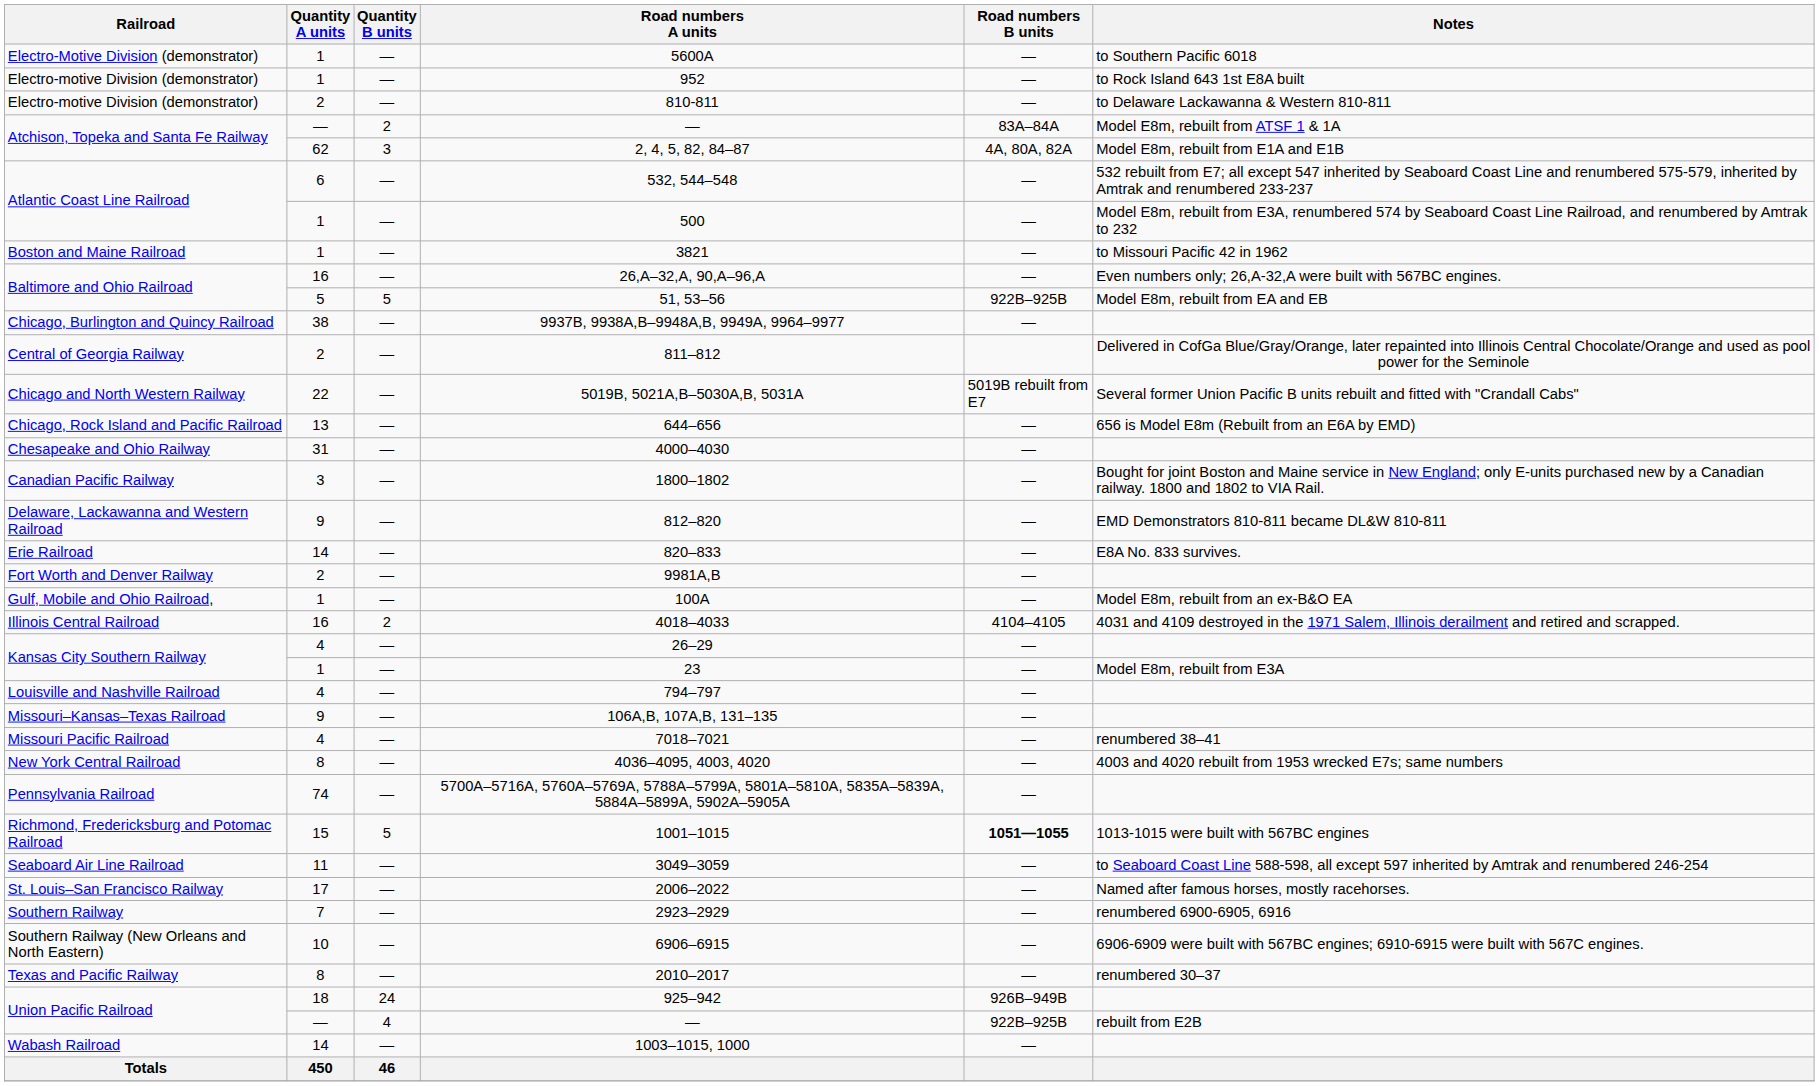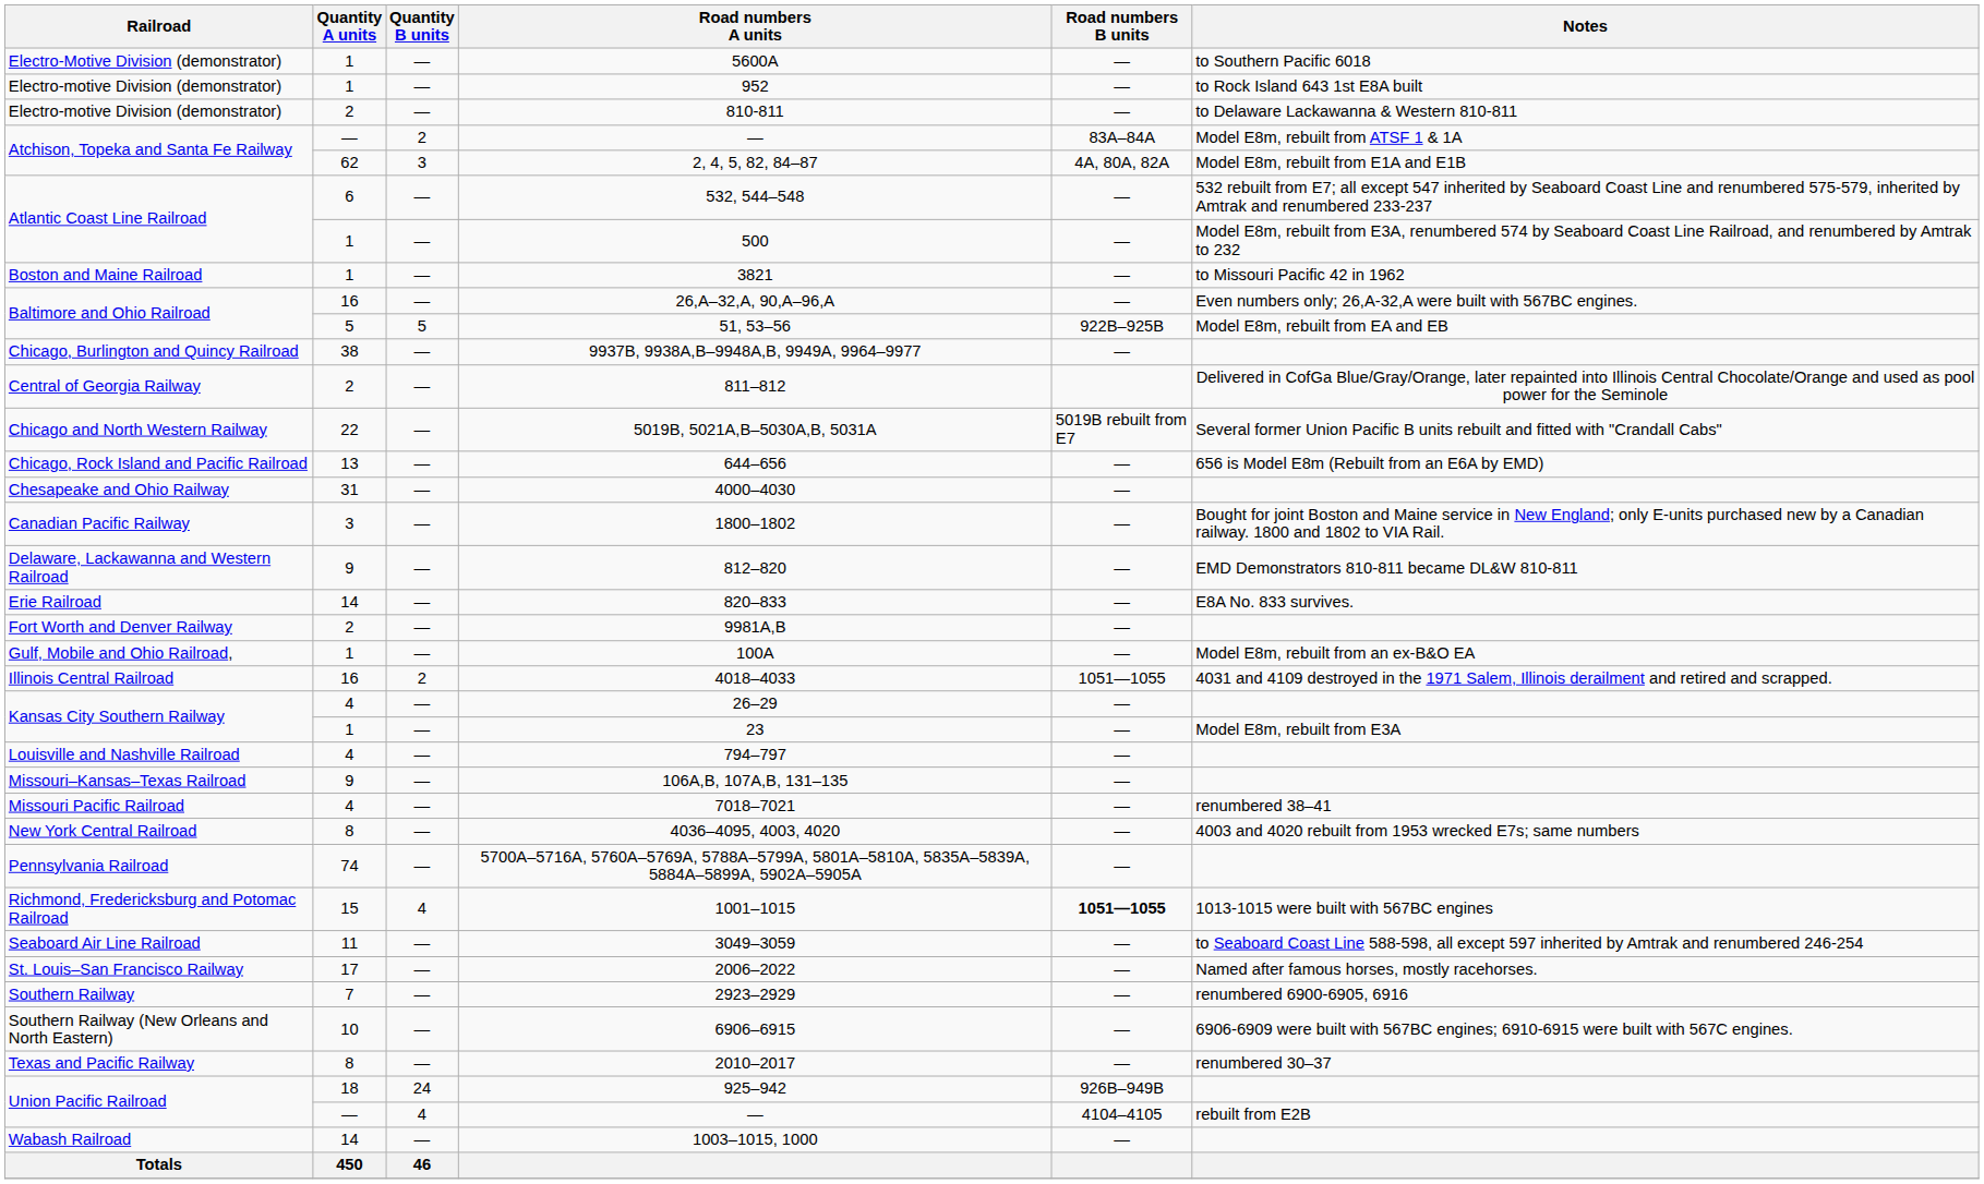 <table class="wikitable">
 <tr>
 <th>Railroad</th>
 <th>Quantity<br><a href='#'>A units</a></th>
 <th>Quantity<br><a href='#'>B units</a></th>
 <th>Road numbers<br>A units</th>
 <th>Road numbers<br>B units</th>
 <th>Notes</th>
 </tr>
 <tr>
 <td><a href='#'>Electro-Motive Division</a> (demonstrator)</td>
 <td style="text-align:center;">1</td>
 <td style="text-align:center;">—</td>
 <td style="text-align:center;">5600A</td>
 <td style="text-align:center;">—</td>
 <td>to Southern Pacific 6018</td>
 </tr>
 <tr>
 <td>Electro-motive Division (demonstrator)</td>
 <td style="text-align:center;">1</td>
 <td style="text-align:center;">—</td>
 <td style="text-align:center;">952</td>
 <td style="text-align:center;">—</td>
 <td>to Rock Island 643 1st E8A built</td>
 </tr>
 <tr>
 <td>Electro-motive Division (demonstrator)</td>
 <td style="text-align:center;">2</td>
 <td style="text-align:center;">—</td>
 <td style="text-align:center;">810-811</td>
 <td style="text-align:center;">—</td>
 <td>to Delaware Lackawanna & Western 810-811</td>
 </tr>
 <tr>
 <td rowspan=2><a href='#'>Atchison, Topeka and Santa Fe Railway</a></td>
 <td style="text-align:center;">—</td>
 <td style="text-align:center;">2</td>
 <td style="text-align:center;">—</td>
 <td style="text-align:center;">83A–84A</td>
 <td>Model E8m, rebuilt from <a href='#'>ATSF 1</a> & 1A</td>
 </tr>
 <tr>
 <td style="text-align:center;">62</td>
 <td style="text-align:center;">3</td>
 <td style="text-align:center;">2, 4, 5, 82, 84–87</td>
 <td style="text-align:center;">4A, 80A, 82A</td>
 <td>Model E8m, rebuilt from E1A and E1B</td>
 </tr>
 <tr>
 <td rowspan=2><a href='#'>Atlantic Coast Line Railroad</a></td>
 <td style="text-align:center;">6</td>
 <td style="text-align:center;">—</td>
 <td style="text-align:center;">532, 544–548</td>
 <td style="text-align:center;">—</td>
 <td>532 rebuilt from E7; all except 547 inherited by Seaboard Coast Line and renumbered 575-579, inherited by Amtrak and renumbered 233-237</td>
 </tr>
 <tr>
 <td style="text-align:center;">1</td>
 <td style="text-align:center;">—</td>
 <td style="text-align:center;">500</td>
 <td style="text-align:center;">—</td>
 <td>Model E8m, rebuilt from E3A, renumbered 574 by Seaboard Coast Line Railroad, and renumbered by Amtrak to 232</td>
 </tr>
 <tr>
 <td><a href='#'>Boston and Maine Railroad</a></td>
 <td style="text-align:center;">1</td>
 <td style="text-align:center;">—</td>
 <td style="text-align:center;">3821</td>
 <td style="text-align:center;">—</td>
 <td>to Missouri Pacific 42 in 1962</td>
 </tr>
 <tr>
 <td rowspan=2><a href='#'>Baltimore and Ohio Railroad</a></td>
 <td style="text-align:center;">16</td>
 <td style="text-align:center;">—</td>
 <td style="text-align:center;">26,A–32,A, 90,A–96,A</td>
 <td style="text-align:center;">—</td>
 <td>Even numbers only; 26,A-32,A were built with 567BC engines.</td>
 </tr>
 <tr>
 <td style="text-align:center;">5</td>
 <td style="text-align:center;">5</td>
 <td style="text-align:center;">51, 53–56</td>
 <td style="text-align:center;">922B–925B</td>
 <td>Model E8m, rebuilt from EA and EB</td>
 </tr>
 <tr>
 <td><a href='#'>Chicago, Burlington and Quincy Railroad</a></td>
 <td style="text-align:center;">38</td>
 <td style="text-align:center;">—</td>
 <td style="text-align:center;">9937B, 9938A,B–9948A,B, 9949A, 9964–9977</td>
 <td style="text-align:center;">—</td>
 <td></td>
 </tr>
 <tr>
 <td><a href='#'>Central of Georgia Railway</a></td>
 <td style="text-align:center;">2</td>
 <td style="text-align:center;">—</td>
 <td style="text-align:center;">811–812</td>
 <td></td>
 <td style="text-align:center;">Delivered in CofGa Blue/Gray/Orange, later repainted into Illinois Central Chocolate/Orange and used as pool power for the Seminole</td>
 </tr>
 <tr>
 <td><a href='#'>Chicago and North Western Railway</a></td>
 <td style="text-align:center;">22</td>
 <td style="text-align:center;">—</td>
 <td style="text-align:center;">5019B, 5021A,B–5030A,B, 5031A</td>
 <td>5019B rebuilt from E7</td>
 <td>Several former Union Pacific B units rebuilt and fitted with "Crandall Cabs"</td>
 </tr>
 <tr>
 <td><a href='#'>Chicago, Rock Island and Pacific Railroad</a></td>
 <td style="text-align:center;">13</td>
 <td style="text-align:center;">—</td>
 <td style="text-align:center;">644–656</td>
 <td style="text-align:center;">—</td>
 <td>656 is Model E8m (Rebuilt from an E6A by EMD)</td>
 </tr>
 <tr>
 <td><a href='#'>Chesapeake and Ohio Railway</a></td>
 <td style="text-align:center;">31</td>
 <td style="text-align:center;">—</td>
 <td style="text-align:center;">4000–4030</td>
 <td style="text-align:center;">—</td>
 <td></td>
 </tr>
 <tr>
 <td><a href='#'>Canadian Pacific Railway</a></td>
 <td style="text-align:center;">3</td>
 <td style="text-align:center;">—</td>
 <td style="text-align:center;">1800–1802</td>
 <td style="text-align:center;">—</td>
 <td>Bought for joint Boston and Maine service in <a href='#'>New England</a>; only E-units purchased new by a Canadian railway. 1800 and 1802 to VIA Rail.</td>
 </tr>
 <tr>
 <td><a href='#'>Delaware, Lackawanna and Western Railroad</a></td>
 <td style="text-align:center;">9</td>
 <td style="text-align:center;">—</td>
 <td style="text-align:center;">812–820</td>
 <td style="text-align:center;">—</td>
 <td>EMD Demonstrators 810-811 became DL&W 810-811</td>
 </tr>
 <tr>
 <td><a href='#'>Erie Railroad</a></td>
 <td style="text-align:center;">14</td>
 <td style="text-align:center;">—</td>
 <td style="text-align:center;">820–833</td>
 <td style="text-align:center;">—</td>
 <td>E8A No. 833 survives.</td>
 </tr>
 <tr>
 <td><a href='#'>Fort Worth and Denver Railway</a></td>
 <td style="text-align:center;">2</td>
 <td style="text-align:center;">—</td>
 <td style="text-align:center;">9981A,B</td>
 <td style="text-align:center;">—</td>
 <td></td>
 </tr>
 <tr>
 <td><a href='#'>Gulf, Mobile and Ohio Railroad</a>,</td>
 <td style="text-align:center;">1</td>
 <td style="text-align:center;">—</td>
 <td style="text-align:center;">100A</td>
 <td style="text-align:center;">—</td>
 <td>Model E8m, rebuilt from an ex-B&O EA</td>
 </tr>
 <tr>
 <td><a href='#'>Illinois Central Railroad</a></td>
 <td style="text-align:center;">16</td>
 <td style="text-align:center;">2</td>
 <td style="text-align:center;">4018–4033</td>
-<td style="text-align:center;">4104–4105</td>
+<td style="text-align:center;">1051—1055</td>
 <td>4031 and 4109 destroyed in the <a href='#'>1971 Salem, Illinois derailment</a> and retired and scrapped.</td>
 </tr>
 <tr>
 <td rowspan=2><a href='#'>Kansas City Southern Railway</a></td>
 <td style="text-align:center;">4</td>
 <td style="text-align:center;">—</td>
 <td style="text-align:center;">26–29</td>
 <td style="text-align:center;">—</td>
 <td></td>
 </tr>
 <tr>
 <td style="text-align:center;">1</td>
 <td style="text-align:center;">—</td>
 <td style="text-align:center;">23</td>
 <td style="text-align:center;">—</td>
 <td>Model E8m, rebuilt from E3A</td>
 </tr>
 <tr>
 <td><a href='#'>Louisville and Nashville Railroad</a></td>
 <td style="text-align:center;">4</td>
 <td style="text-align:center;">—</td>
 <td style="text-align:center;">794–797</td>
 <td style="text-align:center;">—</td>
 <td></td>
 </tr>
 <tr>
 <td><a href='#'>Missouri–Kansas–Texas Railroad</a></td>
 <td style="text-align:center;">9</td>
 <td style="text-align:center;">—</td>
 <td style="text-align:center;">106A,B, 107A,B, 131–135</td>
 <td style="text-align:center;">—</td>
 <td></td>
 </tr>
 <tr>
 <td><a href='#'>Missouri Pacific Railroad</a></td>
 <td style="text-align:center;">4</td>
 <td style="text-align:center;">—</td>
 <td style="text-align:center;">7018–7021</td>
 <td style="text-align:center;">—</td>
 <td>renumbered 38–41</td>
 </tr>
 <tr>
 <td><a href='#'>New York Central Railroad</a></td>
 <td style="text-align:center;">8</td>
 <td style="text-align:center;">—</td>
 <td style="text-align:center;">4036–4095, 4003, 4020</td>
 <td style="text-align:center;">—</td>
 <td>4003 and 4020 rebuilt from 1953 wrecked E7s; same numbers</td>
 </tr>
 <tr>
 <td><a href='#'>Pennsylvania Railroad</a></td>
 <td style="text-align:center;">74</td>
 <td style="text-align:center;">—</td>
 <td style="text-align:center;">5700A–5716A, 5760A–5769A, 5788A–5799A, 5801A–5810A, 5835A–5839A, 5884A–5899A, 5902A–5905A</td>
 <td style="text-align:center;">—</td>
 <td></td>
 </tr>
 <tr>
 <td><a href='#'>Richmond, Fredericksburg and Potomac Railroad</a></td>
 <td style="text-align:center;">15</td>
-<td style="text-align:center;">5</td>
+<td style="text-align:center;">4</td>
 <td style="text-align:center;">1001–1015</td>
 <td style="text-align:center;"><strong>1051—1055</strong></td>
 <td>1013-1015 were built with 567BC engines</td>
 </tr>
 <tr>
 <td><a href='#'>Seaboard Air Line Railroad</a></td>
 <td style="text-align:center;">11</td>
 <td style="text-align:center;">—</td>
 <td style="text-align:center;">3049–3059</td>
 <td style="text-align:center;">—</td>
 <td>to <a href='#'>Seaboard Coast Line</a> 588-598, all except 597 inherited by Amtrak and renumbered 246-254</td>
 </tr>
 <tr>
 <td><a href='#'>St. Louis–San Francisco Railway</a></td>
 <td style="text-align:center;">17</td>
 <td style="text-align:center;">—</td>
 <td style="text-align:center;">2006–2022</td>
 <td style="text-align:center;">—</td>
 <td>Named after famous horses, mostly racehorses.</td>
 </tr>
 <tr>
 <td><a href='#'>Southern Railway</a></td>
 <td style="text-align:center;">7</td>
 <td style="text-align:center;">—</td>
 <td style="text-align:center;">2923–2929</td>
 <td style="text-align:center;">—</td>
 <td>renumbered 6900-6905, 6916</td>
 </tr>
 <tr>
 <td>Southern Railway (New Orleans and North Eastern)</td>
 <td style="text-align:center;">10</td>
 <td style="text-align:center;">—</td>
 <td style="text-align:center;">6906–6915</td>
 <td style="text-align:center;">—</td>
 <td>6906-6909 were built with 567BC engines; 6910-6915 were built with 567C engines.</td>
 </tr>
 <tr>
 <td><a href='#'>Texas and Pacific Railway</a></td>
 <td style="text-align:center;">8</td>
 <td style="text-align:center;">—</td>
 <td style="text-align:center;">2010–2017</td>
 <td style="text-align:center;">—</td>
 <td>renumbered 30–37</td>
 </tr>
 <tr>
 <td rowspan=2><a href='#'>Union Pacific Railroad</a></td>
 <td style="text-align:center;">18</td>
 <td style="text-align:center;">24</td>
 <td style="text-align:center;">925–942</td>
 <td style="text-align:center;">926B–949B</td>
 <td></td>
 </tr>
 <tr>
 <td style="text-align:center;">—</td>
 <td style="text-align:center;">4</td>
 <td style="text-align:center;">—</td>
-<td style="text-align:center;">922B–925B</td>
+<td style="text-align:center;">4104–4105</td>
 <td>rebuilt from E2B</td>
 </tr>
 <tr>
 <td><a href='#'>Wabash Railroad</a></td>
 <td style="text-align:center;">14</td>
 <td style="text-align:center;">—</td>
 <td style="text-align:center;">1003–1015, 1000</td>
 <td style="text-align:center;">—</td>
 <td></td>
 </tr>
 <tr>
 <th>Totals</th>
 <th>450</th>
 <th>46</th>
 <th></th>
 <th></th>
 <th></th>
 </tr>
 <tr>
 </tr>
 </table>
